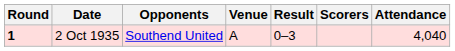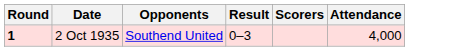 <table class="wikitable">
 <tr>
 <th>Round</th>
 <th>Date</th>
 <th>Opponents</th>
-<th>Venue</th>
 <th>Result</th>
 <th>Scorers</th>
 <th>Attendance</th>
 </tr>
 <tr bgcolor="#ffdddd">
 <td><strong>1</strong></td>
 <td>2 Oct 1935</td>
 <td><a href='#'>Southend United</a></td>
-<td>A</td>
 <td>0–3</td>
 <td></td>
-<td align="right">4,040</td>
+<td align="right">4,000</td>
 </tr>
 </table>
